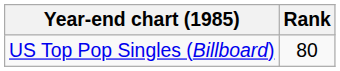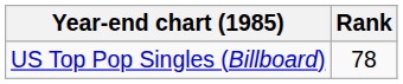 <table class="wikitable sortable">
 <tr>
 <th>Year-end chart (1985)</th>
 <th>Rank</th>
 </tr>
 <tr>
 <td><a href='#'>US Top Pop Singles (<em>Billboard</em>)</a></td>
-<td style="text-align:center;">80</td>
+<td style="text-align:center;">78</td>
 </tr>
 </table>
